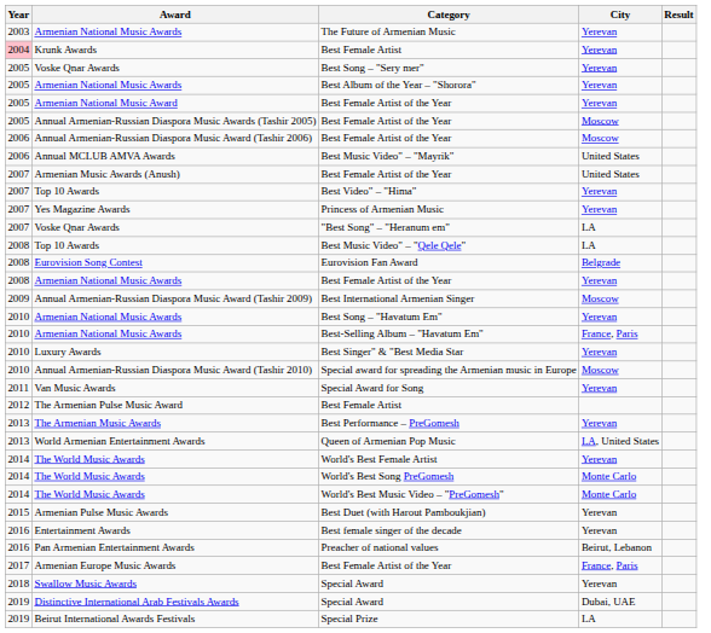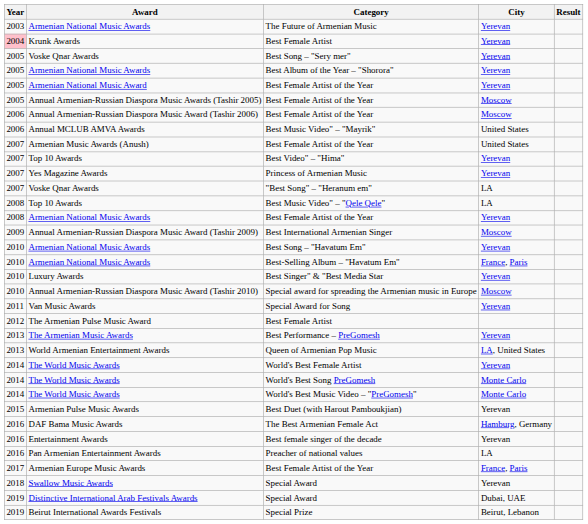 <table class="wikitable" style="font-size:90%;">
 <tr>
 <th>Year</th>
 <th>Award</th>
 <th>Category</th>
 <th>City</th>
 <th>Result</th>
 </tr>
 <tr>
 <td>2003</td>
 <td><a href='#'>Armenian National Music Awards</a></td>
 <td>The Future of Armenian Music</td>
 <td><a href='#'>Yerevan</a></td>
 <td></td>
 </tr>
 <tr>
 <td style="background: pink;">2004</td>
 <td>Krunk Awards</td>
 <td>Best Female Artist</td>
 <td><a href='#'>Yerevan</a></td>
 <td></td>
 </tr>
 <tr>
 <td>2005</td>
 <td>Voske Qnar Awards</td>
 <td>Best Song – "Sery mer"</td>
 <td><a href='#'>Yerevan</a></td>
 <td></td>
 </tr>
 <tr>
 <td>2005</td>
 <td><a href='#'>Armenian National Music Awards</a></td>
 <td>Best Album of the Year – "Shorora"</td>
 <td><a href='#'>Yerevan</a></td>
 <td></td>
 </tr>
 <tr>
 <td>2005</td>
 <td><a href='#'>Armenian National Music Award</a></td>
 <td>Best Female Artist of the Year</td>
 <td><a href='#'>Yerevan</a></td>
 <td></td>
 </tr>
 <tr>
 <td>2005</td>
 <td>Annual Armenian-Russian Diaspora Music Awards (Tashir 2005)</td>
 <td>Best Female Artist of the Year</td>
 <td><a href='#'>Moscow</a></td>
 <td></td>
 </tr>
 <tr>
 <td>2006</td>
 <td>Annual Armenian-Russian Diaspora Music Award (Tashir 2006)</td>
 <td>Best Female Artist of the Year</td>
 <td><a href='#'>Moscow</a></td>
 <td></td>
 </tr>
 <tr>
 <td>2006</td>
 <td>Annual MCLUB AMVA Awards</td>
 <td>Best Music Video" – "Mayrik"</td>
 <td>United States</td>
 <td></td>
 </tr>
 <tr>
 <td>2007</td>
 <td>Armenian Music Awards (Anush)</td>
 <td>Best Female Artist of the Year</td>
 <td>United States</td>
 <td></td>
 </tr>
 <tr>
 <td>2007</td>
 <td>Top 10 Awards</td>
 <td>Best Video" – "Hima"</td>
 <td><a href='#'>Yerevan</a></td>
 <td></td>
 </tr>
 <tr>
 <td>2007</td>
 <td>Yes Magazine Awards</td>
 <td>Princess of Armenian Music</td>
 <td><a href='#'>Yerevan</a></td>
 <td></td>
 </tr>
 <tr>
 <td>2007</td>
 <td>Voske Qnar Awards</td>
 <td>"Best Song" – "Heranum em"</td>
 <td>LA</td>
 <td></td>
 </tr>
 <tr>
 <td>2008</td>
 <td>Top 10 Awards</td>
 <td>Best Music Video" – "<a href='#'>Qele Qele</a>"</td>
 <td>LA</td>
-<td></td>
-</tr>
-<tr>
-<td>2008</td>
-<td><a href='#'>Eurovision Song Contest</a></td>
-<td>Eurovision Fan Award</td>
-<td><a href='#'>Belgrade</a></td>
 <td></td>
 </tr>
 <tr>
 <td>2008</td>
 <td><a href='#'>Armenian National Music Awards</a></td>
 <td>Best Female Artist of the Year</td>
 <td><a href='#'>Yerevan</a></td>
 <td></td>
 </tr>
 <tr>
 <td>2009</td>
 <td>Annual Armenian-Russian Diaspora Music Award (Tashir 2009)</td>
 <td>Best International Armenian Singer</td>
 <td><a href='#'>Moscow</a></td>
 <td></td>
 </tr>
 <tr>
 <td>2010</td>
 <td><a href='#'>Armenian National Music Awards</a></td>
 <td>Best Song – "Havatum Em"</td>
 <td><a href='#'>Yerevan</a></td>
 <td></td>
 </tr>
 <tr>
 <td>2010</td>
 <td><a href='#'>Armenian National Music Awards</a></td>
 <td>Best-Selling Album  – "Havatum Em"</td>
 <td><a href='#'>France</a>, <a href='#'>Paris</a></td>
 <td></td>
 </tr>
 <tr>
 <td>2010</td>
 <td>Luxury Awards</td>
 <td>Best Singer" & "Best Media Star</td>
 <td><a href='#'>Yerevan</a></td>
 <td></td>
 </tr>
 <tr>
 <td>2010</td>
 <td>Annual Armenian-Russian Diaspora Music Award (Tashir 2010)</td>
 <td>Special award for spreading the Armenian music in Europe</td>
 <td><a href='#'>Moscow</a></td>
 <td></td>
 </tr>
 <tr>
 <td>2011</td>
 <td>Van Music Awards</td>
 <td>Special Award for Song</td>
 <td><a href='#'>Yerevan</a></td>
 <td></td>
 </tr>
 <tr>
 <td>2012</td>
 <td>The Armenian Pulse Music Award</td>
 <td>Best Female Artist</td>
 <td></td>
 <td></td>
 </tr>
 <tr>
 <td>2013</td>
 <td><a href='#'>The Armenian Music Awards</a></td>
 <td>Best Performance – <a href='#'>PreGomesh</a></td>
 <td><a href='#'>Yerevan</a></td>
 <td></td>
 </tr>
 <tr>
 <td>2013</td>
 <td>World Armenian Entertainment Awards</td>
 <td>Queen of Armenian Pop Music</td>
 <td><a href='#'>LA</a>, United States</td>
 <td></td>
 </tr>
 <tr>
 <td>2014</td>
 <td><a href='#'>The World Music Awards</a></td>
 <td>World's Best Female Artist</td>
 <td><a href='#'>Yerevan</a></td>
 <td></td>
 </tr>
 <tr>
 <td>2014</td>
 <td><a href='#'>The World Music Awards</a></td>
 <td>World's Best Song <a href='#'>PreGomesh</a></td>
 <td><a href='#'>Monte Carlo</a></td>
 <td></td>
 </tr>
 <tr>
 <td>2014</td>
 <td><a href='#'>The World Music Awards</a></td>
 <td>World's Best Music Video – "<a href='#'>PreGomesh</a>"</td>
 <td><a href='#'>Monte Carlo</a></td>
 <td></td>
 </tr>
 <tr>
 <td>2015</td>
 <td>Armenian Pulse Music Awards</td>
 <td>Best Duet (with Harout Pamboukjian)</td>
 <td>Yerevan</td>
 <td></td>
 </tr>
 <tr>
 <td>2016</td>
+<td>DAF Bama Music Awards</td>
+<td>The Best Armenian Female Act</td>
+<td><a href='#'>Hamburg</a>, Germany</td>
+<td></td>
+</tr>
+<tr>
+<td>2016</td>
 <td> Entertainment Awards</td>
 <td>Best female singer of the decade</td>
 <td>Yerevan</td>
 <td></td>
 </tr>
 <tr>
 <td>2016</td>
 <td>Pan Armenian Entertainment Awards</td>
 <td>Preacher of national values</td>
-<td>Beirut, Lebanon</td>
+<td>LA</td>
 <td></td>
 </tr>
 <tr>
 <td>2017</td>
 <td>Armenian Europe Music Awards</td>
 <td>Best Female Artist of the Year</td>
 <td><a href='#'>France</a>, <a href='#'>Paris</a></td>
 <td></td>
 </tr>
 <tr>
 <td>2018</td>
 <td><a href='#'>Swallow Music Awards</a></td>
 <td>Special Award</td>
 <td>Yerevan</td>
 <td></td>
 </tr>
 <tr>
 <td>2019</td>
 <td><a href='#'>Distinctive International Arab Festivals Awards</a></td>
 <td>Special Award</td>
 <td>Dubai, UAE</td>
 <td></td>
 </tr>
 <tr>
 <td>2019</td>
 <td>Beirut International Awards Festivals</td>
 <td>Special Prize</td>
-<td>LA</td>
+<td>Beirut, Lebanon</td>
 <td></td>
 </tr>
 </table>
